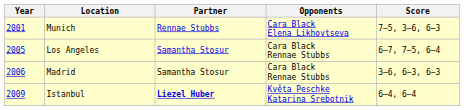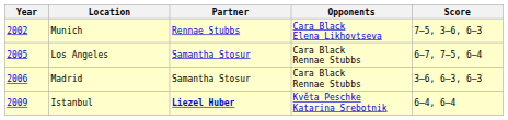 <table class="sortable wikitable">
 <tr>
 <th width="60">Year</th>
 <th style="width:175px;">Location</th>
 <th style="width:175px;">Partner</th>
 <th style="width:175px;">Opponents</th>
 <th style="width:130px;">Score</th>
 </tr>
 <tr bgcolor=FFFFCC>
-<td><a href='#'>2001</a></td>
+<td><a href='#'>2002</a></td>
 <td>Munich</td>
 <td> <a href='#'>Rennae Stubbs</a></td>
 <td> <a href='#'>Cara Black</a> <br>  <a href='#'>Elena Likhovtseva</a></td>
 <td>7–5, 3–6, 6–3</td>
 </tr>
 <tr bgcolor=FFFFCC>
 <td><a href='#'>2005</a></td>
 <td>Los Angeles</td>
 <td> <a href='#'>Samantha Stosur</a></td>
 <td> Cara Black<br> Rennae Stubbs</td>
 <td>6–7, 7–5, 6–4</td>
 </tr>
 <tr bgcolor=FFFFCC>
 <td><a href='#'>2006</a></td>
 <td>Madrid</td>
 <td> Samantha Stosur</td>
 <td> Cara Black<br> Rennae Stubbs</td>
 <td>3–6, 6–3, 6–3</td>
 </tr>
 <tr bgcolor=FFFFCC>
 <td><a href='#'>2009</a></td>
 <td>Istanbul</td>
 <td><strong> <a href='#'>Liezel Huber</a></strong></td>
 <td> <a href='#'>Květa Peschke</a><br> <a href='#'>Katarina Srebotnik</a></td>
 <td>6–4, 6–4</td>
 </tr>
 </table>
